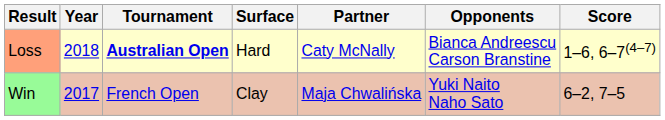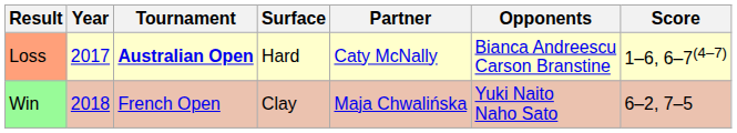 <table class="sortable wikitable">
 <tr>
 <th scope="col">Result</th>
 <th scope="col">Year</th>
 <th scope="col">Tournament</th>
 <th scope="col">Surface</th>
 <th scope="col">Partner</th>
 <th scope="col">Opponents</th>
 <th scope="col" class="unsortable">Score</th>
 </tr>
 <tr style="background:#ffc;">
 <td style="background:#ffa07a">Loss</td>
-<td><a href='#'>2018</a></td>
+<td><a href='#'>2017</a></td>
 <td><strong><a href='#'>Australian Open</a></strong></td>
 <td>Hard</td>
 <td> <a href='#'>Caty McNally</a></td>
 <td> <a href='#'>Bianca Andreescu</a> <br>  <a href='#'>Carson Branstine</a></td>
 <td>1–6, 6–7<sup>(4–7)</sup></td>
 </tr>
 <tr style="background:#ebc2af;">
 <td style="background:#98FB98">Win</td>
-<td><a href='#'>2017</a></td>
+<td><a href='#'>2018</a></td>
 <td><a href='#'>French Open</a></td>
 <td>Clay</td>
 <td> <a href='#'>Maja Chwalińska</a></td>
 <td> <a href='#'>Yuki Naito</a> <br>  <a href='#'>Naho Sato</a></td>
 <td>6–2, 7–5</td>
 </tr>
 </table>
